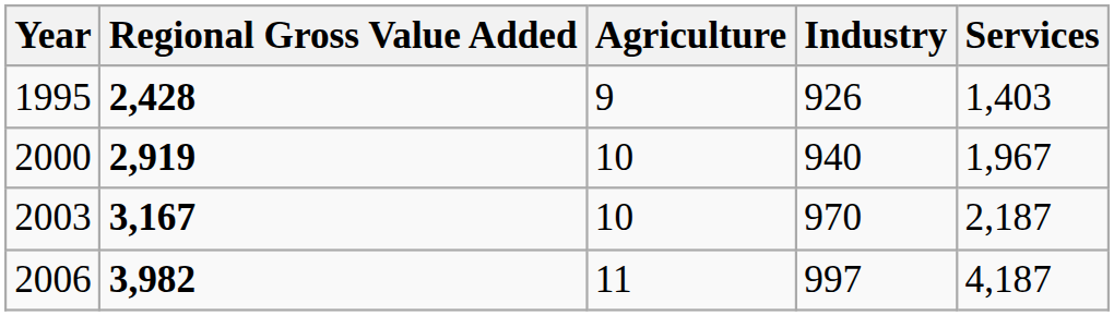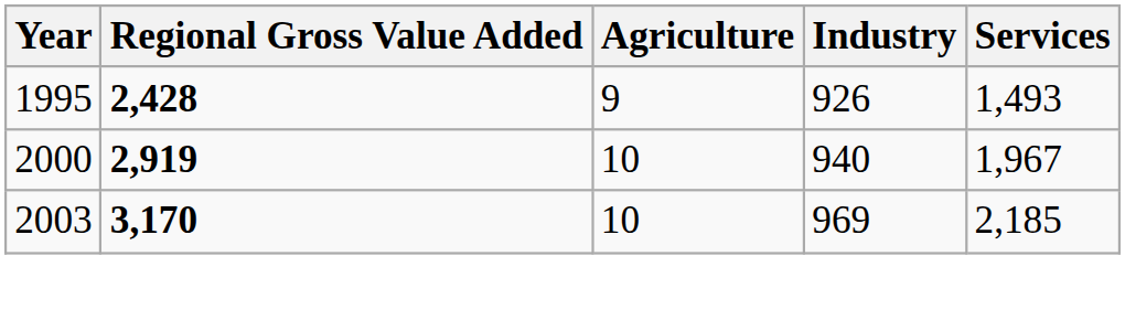 <table class="wikitable">
 <tr>
 <th>Year</th>
 <th>Regional Gross Value Added</th>
 <th>Agriculture</th>
 <th>Industry</th>
 <th>Services</th>
 </tr>
 <tr>
 <td>1995</td>
 <td><strong>2,428</strong></td>
 <td>9</td>
 <td>926</td>
-<td>1,403</td>
+<td>1,493</td>
 </tr>
 <tr>
 <td>2000</td>
 <td><strong>2,919</strong></td>
 <td>10</td>
 <td>940</td>
 <td>1,967</td>
 </tr>
 <tr>
 <td>2003</td>
-<td><strong>3,167</strong></td>
+<td><strong>3,170</strong></td>
 <td>10</td>
-<td>970</td>
-<td>2,187</td>
-</tr>
-<tr>
-<td>2006</td>
-<td><strong>3,982</strong></td>
-<td>11</td>
-<td>997</td>
-<td>4,187</td>
+<td>969</td>
+<td>2,185</td>
 </tr>
 </table>
